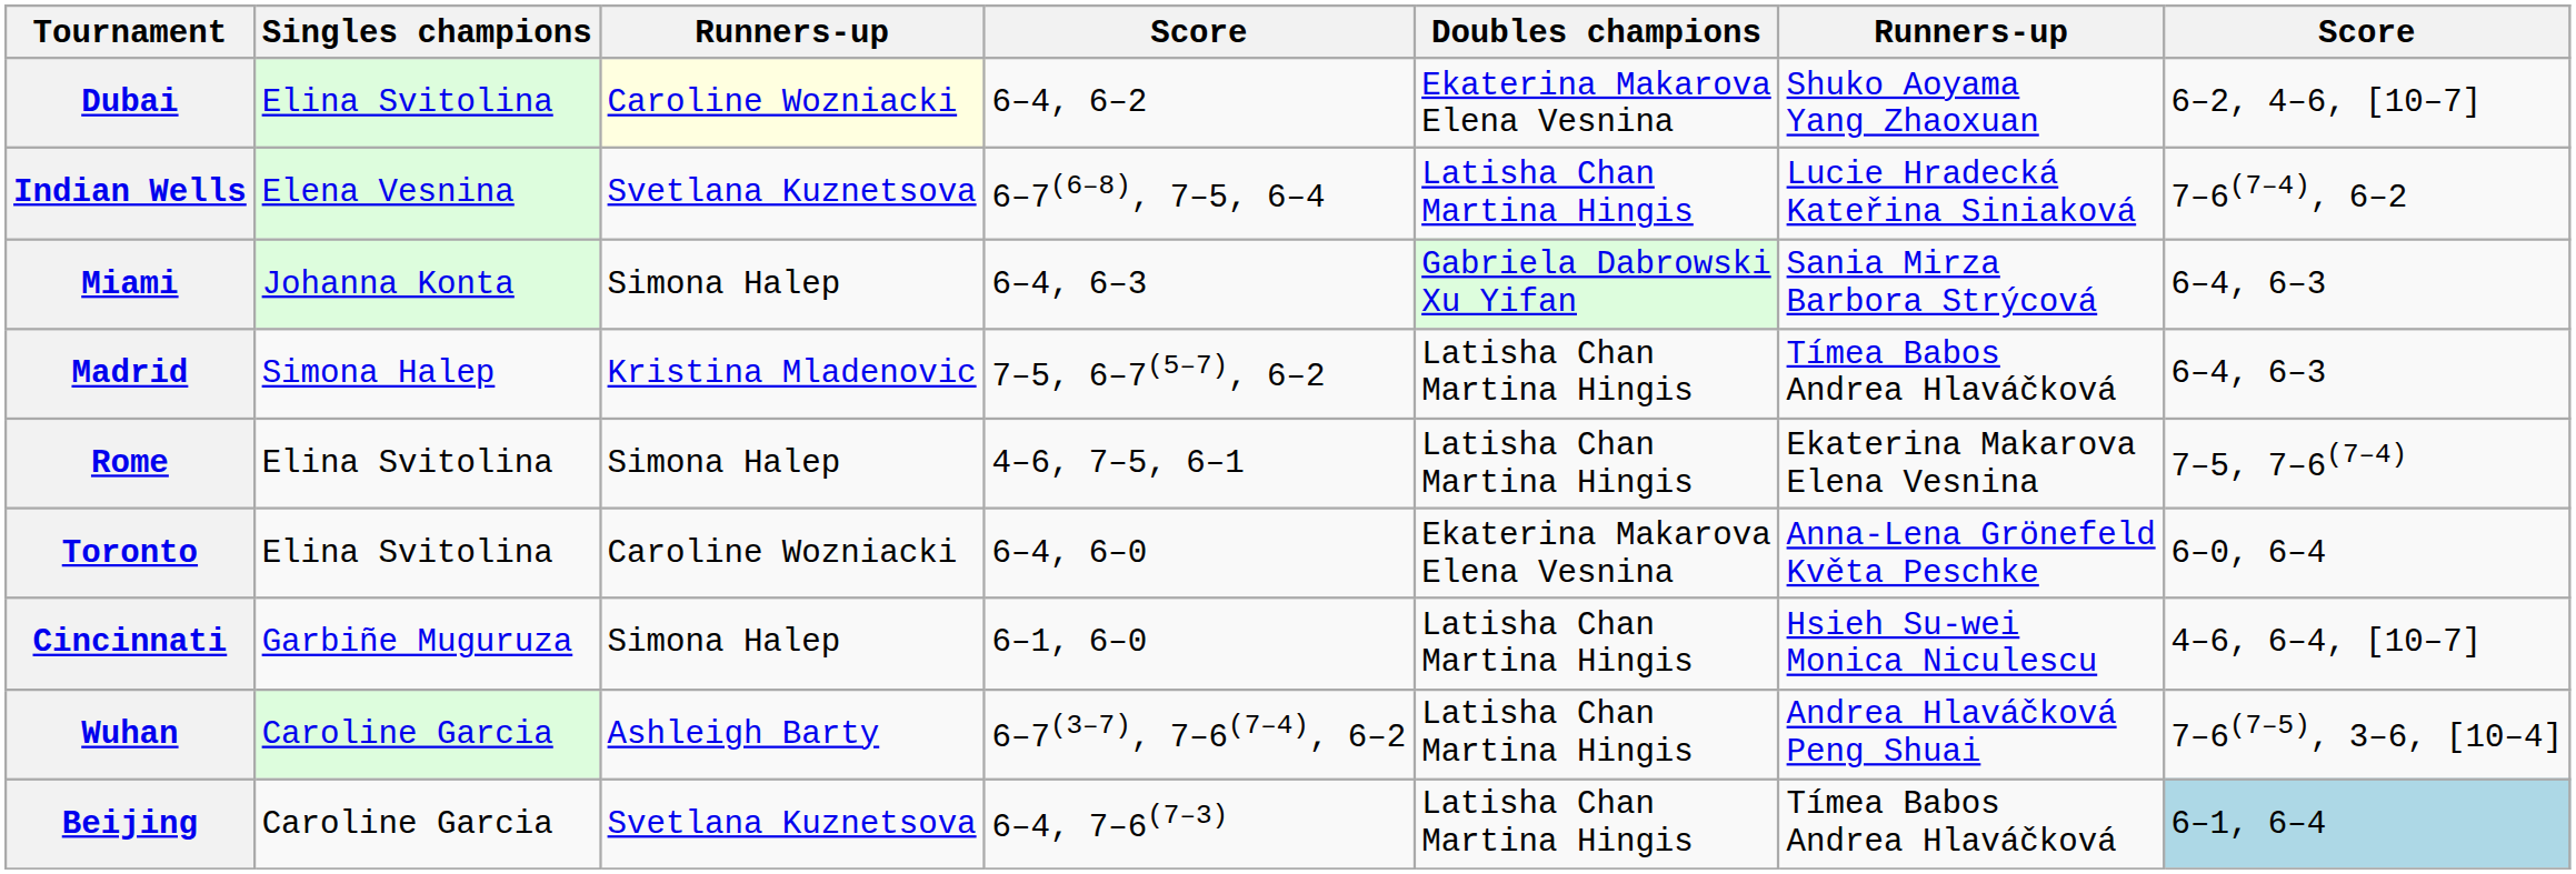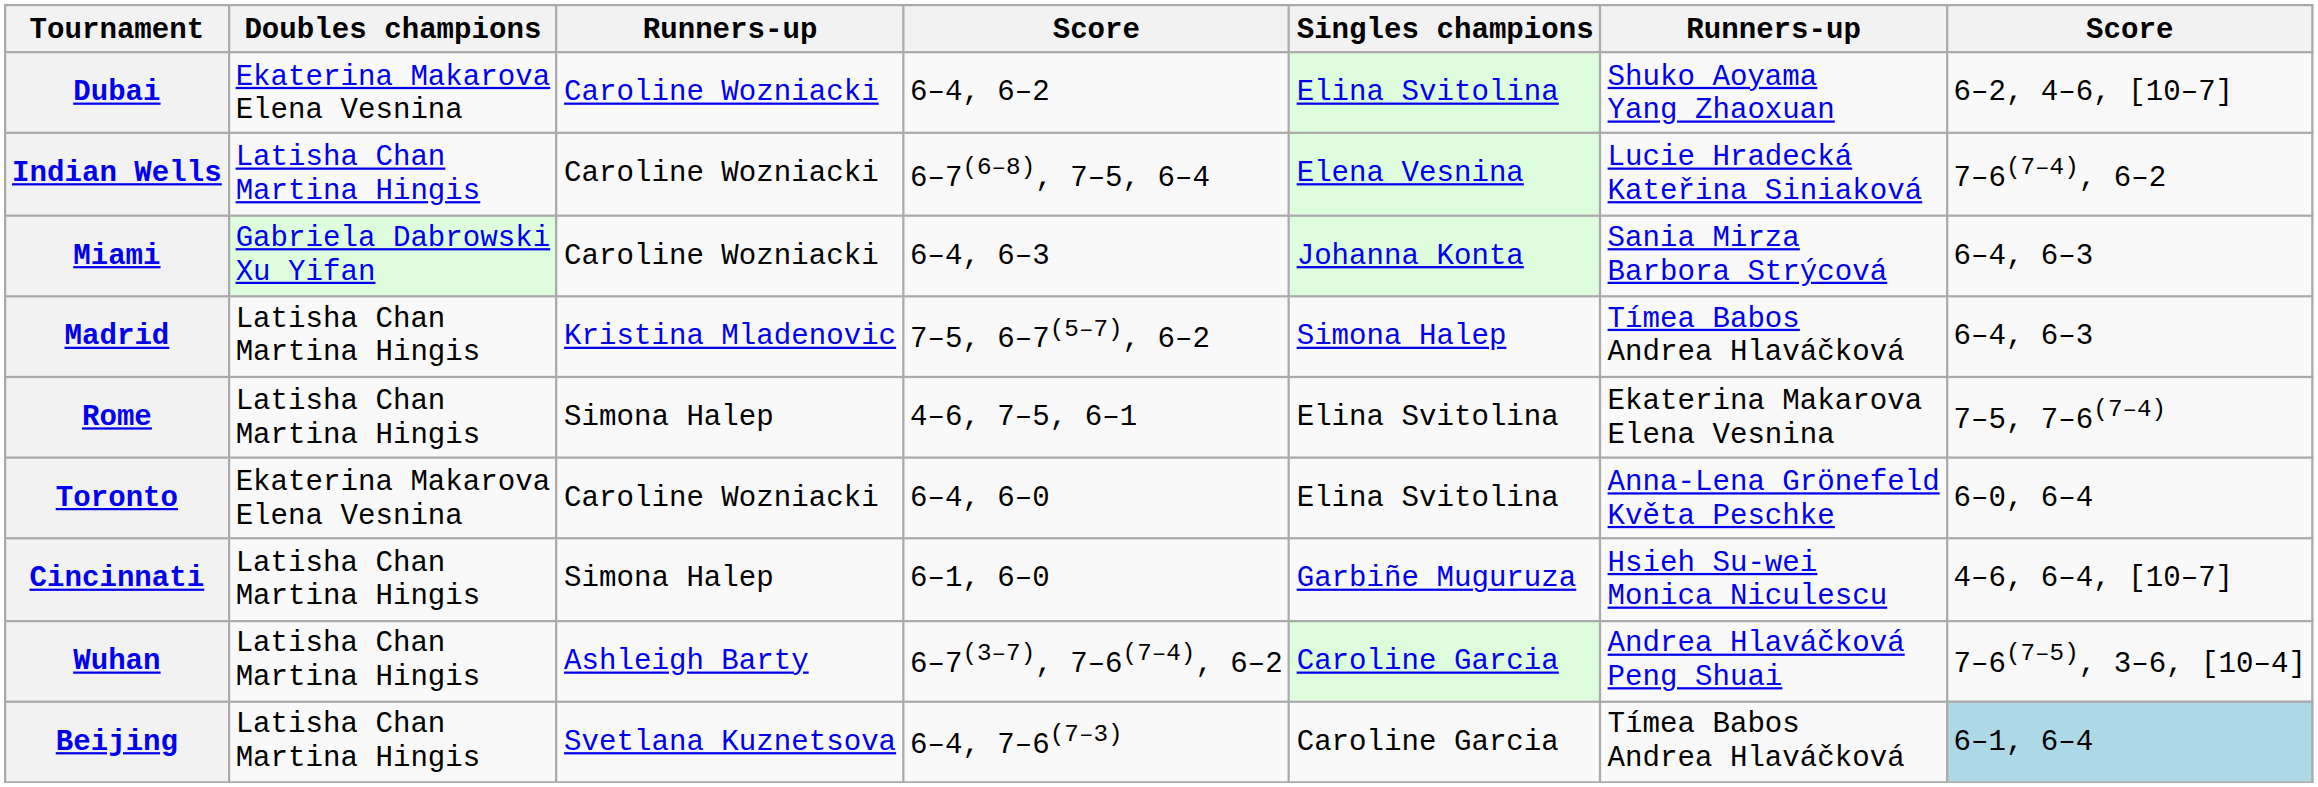 <table class="wikitable plainrowheaders">
 <tr>
 <th scope="col" style="min-width:7em">Tournament</th>
-<th scope="col">Singles champions</th>
+<th scope="col">Doubles champions</th>
 <th scope="col">Runners-up</th>
 <th scope="col">Score</th>
-<th scope="col">Doubles champions</th>
+<th scope="col">Singles champions</th>
 <th scope="col">Runners-up</th>
 <th scope="col">Score</th>
 </tr>
 <tr>
 <th scope="row"><strong><a href='#'>Dubai</a></strong><br></th>
+<td> <a href='#'>Ekaterina Makarova</a> <br>  Elena Vesnina</td>
+<td> <a href='#'>Caroline Wozniacki</a></td>
+<td>6–4, 6–2</td>
 <td style="background:#ddfddd"> <a href='#'>Elina Svitolina</a></td>
-<td style="background: lightyellow;"> <a href='#'>Caroline Wozniacki</a></td>
-<td>6–4, 6–2</td>
-<td> <a href='#'>Ekaterina Makarova</a> <br>  Elena Vesnina</td>
 <td> <a href='#'>Shuko Aoyama</a> <br>  <a href='#'>Yang Zhaoxuan</a></td>
 <td>6–2, 4–6, [10–7]</td>
 </tr>
 <tr>
 <th scope="row"><strong><a href='#'>Indian Wells</a></strong><br></th>
+<td> <a href='#'>Latisha Chan</a> <br>  <a href='#'>Martina Hingis</a></td>
+<td> Caroline Wozniacki</td>
+<td>6–7<sup>(6–8)</sup>, 7–5, 6–4</td>
 <td style="background:#ddfddd"> <a href='#'>Elena Vesnina</a></td>
-<td> <a href='#'>Svetlana Kuznetsova</a></td>
-<td>6–7<sup>(6–8)</sup>, 7–5, 6–4</td>
-<td> <a href='#'>Latisha Chan</a> <br>  <a href='#'>Martina Hingis</a></td>
 <td> <a href='#'>Lucie Hradecká</a> <br>  <a href='#'>Kateřina Siniaková</a></td>
 <td>7–6<sup>(7–4)</sup>, 6–2</td>
 </tr>
 <tr>
 <th scope="row"><strong><a href='#'>Miami</a></strong><br></th>
+<td style="background:#ddfddd"> <a href='#'>Gabriela Dabrowski</a> <br>  <a href='#'>Xu Yifan</a></td>
+<td> Caroline Wozniacki</td>
+<td>6–4, 6–3</td>
 <td style="background:#ddfddd"> <a href='#'>Johanna Konta</a></td>
-<td> Simona Halep</td>
-<td>6–4, 6–3</td>
-<td style="background:#ddfddd"> <a href='#'>Gabriela Dabrowski</a> <br>  <a href='#'>Xu Yifan</a></td>
 <td> <a href='#'>Sania Mirza</a> <br>  <a href='#'>Barbora Strýcová</a></td>
 <td>6–4, 6–3</td>
 </tr>
 <tr>
 <th scope="row"><strong><a href='#'>Madrid</a></strong><br></th>
-<td> <a href='#'>Simona Halep</a></td>
+<td> Latisha Chan<br>  Martina Hingis</td>
 <td> <a href='#'>Kristina Mladenovic</a></td>
 <td>7–5, 6–7<sup>(5–7)</sup>, 6–2</td>
-<td> Latisha Chan<br>  Martina Hingis</td>
+<td> <a href='#'>Simona Halep</a></td>
 <td> <a href='#'>Tímea Babos</a> <br>  Andrea Hlaváčková</td>
 <td>6–4, 6–3</td>
 </tr>
 <tr>
 <th scope="row"><strong><a href='#'>Rome</a></strong><br></th>
-<td> Elina Svitolina</td>
+<td> Latisha Chan<br>  Martina Hingis</td>
 <td> Simona Halep</td>
 <td>4–6, 7–5, 6–1</td>
-<td> Latisha Chan<br>  Martina Hingis</td>
+<td> Elina Svitolina</td>
 <td> Ekaterina Makarova <br>  Elena Vesnina</td>
 <td>7–5, 7–6<sup>(7–4)</sup></td>
 </tr>
 <tr>
 <th scope="row"><strong><a href='#'>Toronto</a></strong><br></th>
-<td> Elina Svitolina</td>
+<td> Ekaterina Makarova <br>  Elena Vesnina</td>
 <td> Caroline Wozniacki</td>
 <td>6–4, 6–0</td>
-<td> Ekaterina Makarova <br>  Elena Vesnina</td>
+<td> Elina Svitolina</td>
 <td> <a href='#'>Anna-Lena Grönefeld</a> <br>  <a href='#'>Květa Peschke</a></td>
 <td>6–0, 6–4</td>
 </tr>
 <tr>
 <th scope="row"><strong><a href='#'>Cincinnati</a></strong><br></th>
-<td> <a href='#'>Garbiñe Muguruza</a></td>
+<td> Latisha Chan<br>  Martina Hingis</td>
 <td> Simona Halep</td>
 <td>6–1, 6–0</td>
-<td> Latisha Chan<br>  Martina Hingis</td>
+<td> <a href='#'>Garbiñe Muguruza</a></td>
 <td> <a href='#'>Hsieh Su-wei</a> <br>  <a href='#'>Monica Niculescu</a></td>
 <td>4–6, 6–4, [10–7]</td>
 </tr>
 <tr>
 <th scope="row"><strong><a href='#'>Wuhan</a></strong><br></th>
-<td style="background:#ddfddd"> <a href='#'>Caroline Garcia</a></td>
+<td> Latisha Chan<br>  Martina Hingis</td>
 <td> <a href='#'>Ashleigh Barty</a></td>
 <td>6–7<sup>(3–7)</sup>, 7–6<sup>(7–4)</sup>, 6–2</td>
-<td> Latisha Chan<br>  Martina Hingis</td>
+<td style="background:#ddfddd"> <a href='#'>Caroline Garcia</a></td>
 <td> <a href='#'>Andrea Hlaváčková</a> <br>  <a href='#'>Peng Shuai</a></td>
 <td>7–6<sup>(7–5)</sup>, 3–6, [10–4]</td>
 </tr>
 <tr>
 <th scope="row"><strong><a href='#'>Beijing</a></strong><br></th>
-<td> Caroline Garcia</td>
+<td> Latisha Chan<br>  Martina Hingis</td>
 <td> <a href='#'>Svetlana Kuznetsova</a></td>
 <td>6–4, 7–6<sup>(7–3)</sup></td>
-<td> Latisha Chan<br>  Martina Hingis</td>
+<td> Caroline Garcia</td>
 <td> Tímea Babos <br>  Andrea Hlaváčková</td>
 <td style="background: lightblue;">6–1, 6–4</td>
 </tr>
 </table>
